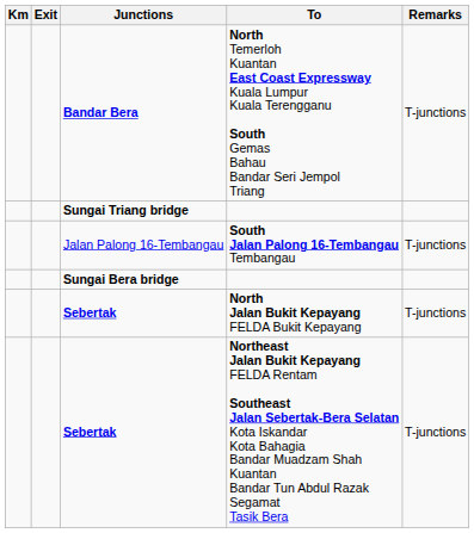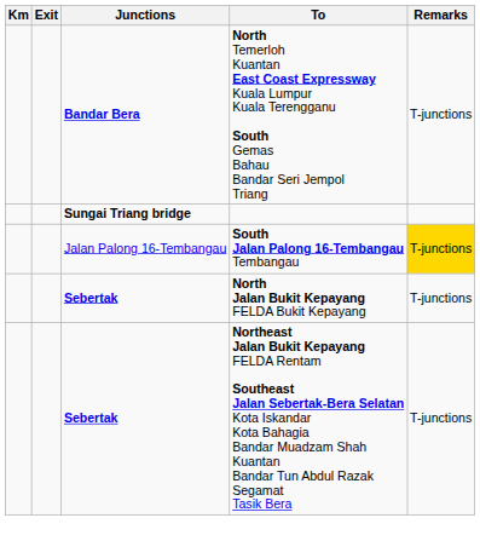 <table class="wikitable">
 <tr>
 <th>Km</th>
 <th>Exit</th>
 <th>Junctions</th>
 <th>To</th>
 <th>Remarks</th>
 </tr>
 <tr>
 <td></td>
 <td></td>
 <td><strong><a href='#'>Bandar Bera</a></strong></td>
 <td><strong>North</strong><br> Temerloh<br> Kuantan<br>  <strong><a href='#'>East Coast Expressway</a></strong><br>Kuala Lumpur<br>Kuala Terengganu<br><br><strong>South</strong><br> Gemas<br> Bahau<br> Bandar Seri Jempol<br> Triang</td>
 <td>T-junctions</td>
 </tr>
 <tr>
 <td></td>
 <td></td>
 <td><strong>Sungai Triang bridge</strong></td>
 <td></td>
 <td></td>
 </tr>
 <tr>
 <td></td>
 <td></td>
 <td><a href='#'>Jalan Palong 16-Tembangau</a></td>
 <td><strong>South</strong><br> <strong><a href='#'>Jalan Palong 16-Tembangau</a></strong><br>Tembangau</td>
-<td>T-junctions</td>
-</tr>
-<tr>
-<td></td>
-<td></td>
-<td><strong>Sungai Bera bridge</strong></td>
-<td></td>
-<td></td>
+<td style="background: gold;">T-junctions</td>
 </tr>
 <tr>
 <td></td>
 <td></td>
 <td><strong><a href='#'>Sebertak</a></strong></td>
 <td><strong>North</strong><br> <strong>Jalan Bukit Kepayang</strong><br>FELDA Bukit Kepayang</td>
 <td>T-junctions</td>
 </tr>
 <tr>
 <td></td>
 <td></td>
 <td><strong><a href='#'>Sebertak</a></strong></td>
 <td><strong>Northeast</strong><br> <strong>Jalan Bukit Kepayang</strong><br>FELDA Rentam<br><br><strong>Southeast</strong><br> <strong><a href='#'>Jalan Sebertak-Bera Selatan</a></strong><br>Kota Iskandar<br>Kota Bahagia<br>Bandar Muadzam Shah<br>Kuantan<br>Bandar Tun Abdul Razak<br>Segamat<br><a href='#'>Tasik Bera</a></td>
 <td>T-junctions</td>
 </tr>
 </table>
